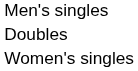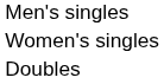 <table>
 <tr>
 <td>Men's singles<br></td>
+<td></td>
+<td></td>
+<td></td>
+</tr>
+<tr>
+<td>Women's singles<br></td>
 <td></td>
 <td></td>
 <td></td>
 </tr>
 <tr>
 <td>Doubles<br></td>
 <td></td>
 <td></td>
 <td></td>
 </tr>
-<tr>
-<td>Women's singles<br></td>
-<td></td>
-<td></td>
-<td></td>
-</tr>
 </table>
